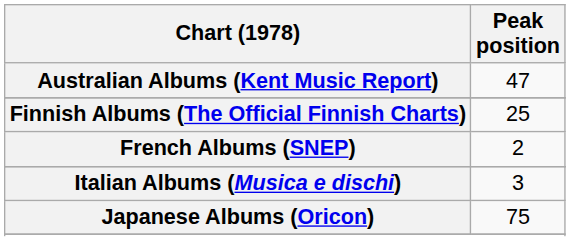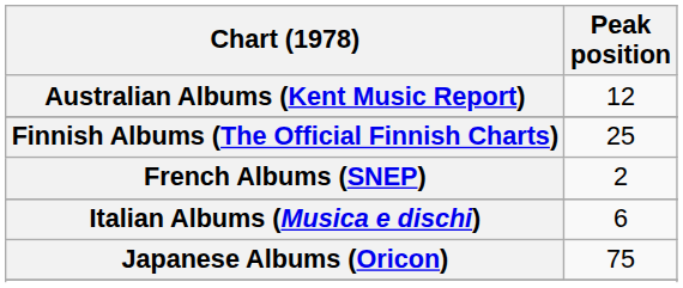 <table class="wikitable sortable plainrowheaders" style="text-align:center">
 <tr>
 <th scope="col">Chart (1978)</th>
 <th scope="col">Peak<br>position</th>
 </tr>
 <tr>
 <th scope="row">Australian Albums (<a href='#'>Kent Music Report</a>)</th>
-<td align="center">47</td>
+<td align="center">12</td>
 </tr>
 <tr>
 </tr>
 <tr>
 </tr>
 <tr>
 <th scope="row">Finnish Albums (<a href='#'>The Official Finnish Charts</a>)</th>
 <td align="center">25</td>
 </tr>
 <tr>
 <th scope="row">French Albums (<a href='#'>SNEP</a>)</th>
 <td align="center">2</td>
 </tr>
 <tr>
 </tr>
 <tr>
 </tr>
 <tr>
 <th scope="row">Italian Albums (<em><a href='#'>Musica e dischi</a></em>)</th>
-<td style="text-align:center;">3</td>
+<td style="text-align:center;">6</td>
 </tr>
 <tr>
 <th scope="row">Japanese Albums (<a href='#'>Oricon</a>)</th>
 <td align="center">75</td>
 </tr>
 <tr>
 </tr>
 <tr>
 </tr>
 <tr>
 </tr>
 <tr>
 </tr>
 <tr>
 </tr>
 <tr>
 </tr>
 </table>
